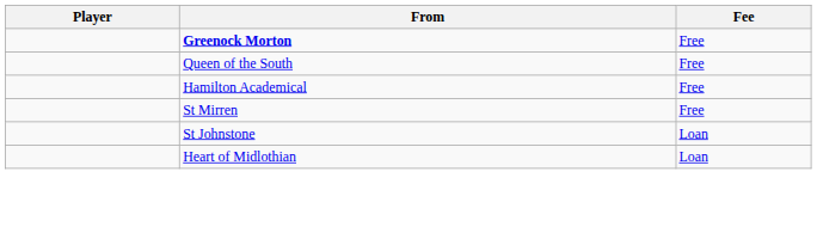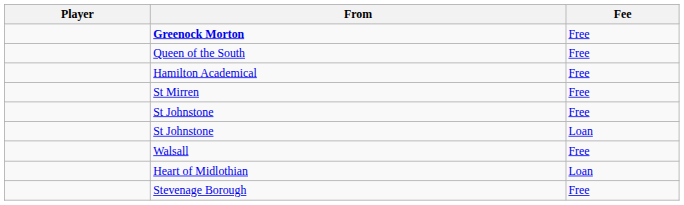 <table class="wikitable" style="text-align:center; font-size:95%;width:98%; text-align:left">
 <tr>
 <th>Player</th>
 <th>From</th>
 <th>Fee</th>
 </tr>
 <tr>
 <td> </td>
 <td><strong> <a href='#'>Greenock Morton</a></strong></td>
 <td><a href='#'>Free</a></td>
 </tr>
 <tr>
 <td> </td>
 <td> <a href='#'>Queen of the South</a></td>
 <td><a href='#'>Free</a></td>
 </tr>
 <tr>
 <td> </td>
 <td> <a href='#'>Hamilton Academical</a></td>
 <td><a href='#'>Free</a></td>
 </tr>
 <tr>
 <td> </td>
 <td> <a href='#'>St Mirren</a></td>
 <td><a href='#'>Free</a></td>
 </tr>
 <tr>
 <td> </td>
 <td> <a href='#'>St Johnstone</a></td>
+<td><a href='#'>Free</a></td>
+</tr>
+<tr>
+<td> </td>
+<td> <a href='#'>St Johnstone</a></td>
 <td><a href='#'>Loan</a></td>
+</tr>
+<tr>
+<td> </td>
+<td> <a href='#'>Walsall</a></td>
+<td><a href='#'>Free</a></td>
 </tr>
 <tr>
 <td> </td>
 <td> <a href='#'>Heart of Midlothian</a></td>
 <td><a href='#'>Loan</a></td>
 </tr>
+<tr>
+<td> </td>
+<td> <a href='#'>Stevenage Borough</a></td>
+<td><a href='#'>Free</a></td>
+</tr>
 </table>
